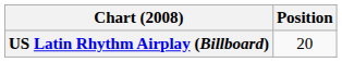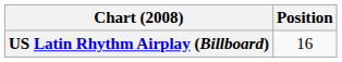 <table class="wikitable plainrowheaders" style="text-align:center">
 <tr>
 <th scope="col">Chart (2008)</th>
 <th scope="col">Position</th>
 </tr>
 <tr>
 <th scope="row">US <a href='#'>Latin Rhythm Airplay</a> (<em>Billboard</em>)</th>
-<td>20</td>
+<td>16</td>
 </tr>
 </table>
